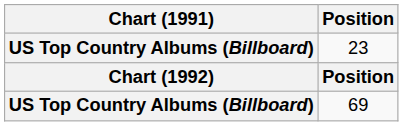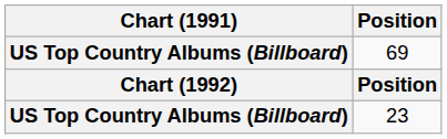 <table class="wikitable plainrowheaders" style="text-align:center">
 <tr>
 <th scope="col">Chart (1991)</th>
 <th scope="col">Position</th>
 </tr>
 <tr>
 <th scope="row">US Top Country Albums (<em>Billboard</em>)</th>
-<td>23</td>
+<td>69</td>
 </tr>
 <tr>
 <th scope="col">Chart (1992)</th>
 <th scope="col">Position</th>
 </tr>
 <tr>
 <th scope="row">US Top Country Albums (<em>Billboard</em>)</th>
-<td>69</td>
+<td>23</td>
 </tr>
 </table>
